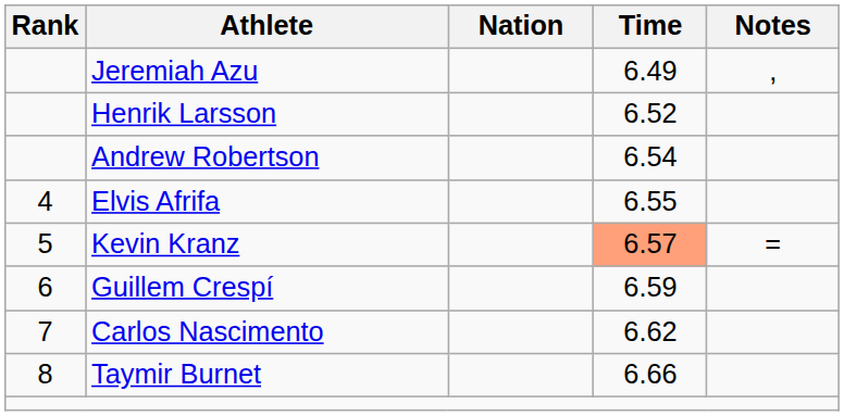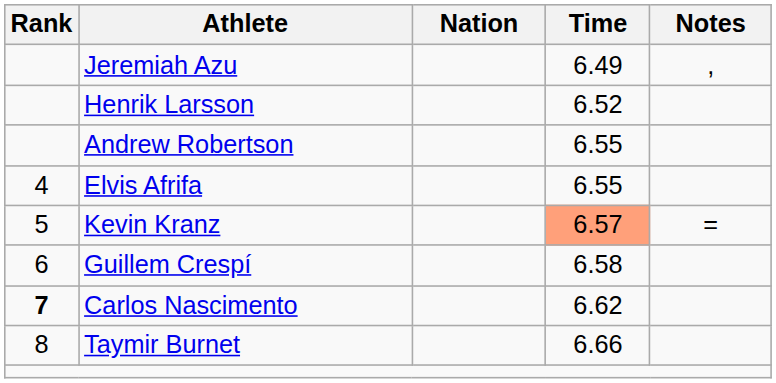 <table class="wikitable sortable" style="text-align:center;width: 55%;">
 <tr>
 <th scope="col" style="width: 10px;">Rank</th>
 <th scope="col">Athlete</th>
 <th scope="col">Nation</th>
 <th scope="col">Time</th>
 <th scope="col">Notes</th>
 </tr>
 <tr>
 <td></td>
 <td align=left><a href='#'>Jeremiah Azu</a></td>
 <td align=left></td>
 <td>6.49</td>
 <td>, </td>
 </tr>
 <tr>
 <td></td>
 <td align=left><a href='#'>Henrik Larsson</a></td>
 <td align=left></td>
 <td>6.52</td>
 <td></td>
 </tr>
 <tr>
 <td></td>
 <td align=left><a href='#'>Andrew Robertson</a></td>
 <td align=left></td>
-<td>6.54 </td>
+<td>6.55 </td>
 <td></td>
 </tr>
 <tr>
 <td>4</td>
 <td align=left><a href='#'>Elvis Afrifa</a></td>
 <td align=left></td>
 <td>6.55 </td>
 <td></td>
 </tr>
 <tr>
 <td>5</td>
 <td align=left><a href='#'>Kevin Kranz</a></td>
 <td align=left></td>
 <td style="background: lightsalmon;">6.57</td>
 <td>=</td>
 </tr>
 <tr>
 <td>6</td>
 <td align=left><a href='#'>Guillem Crespí</a></td>
 <td align=left></td>
-<td>6.59</td>
+<td>6.58</td>
 <td></td>
 </tr>
 <tr>
-<td>7</td>
+<td><strong>7</strong></td>
 <td align=left><a href='#'>Carlos Nascimento</a></td>
 <td align=left></td>
 <td>6.62</td>
 <td></td>
 </tr>
 <tr>
 <td>8</td>
 <td align=left><a href='#'>Taymir Burnet</a></td>
 <td align=left></td>
 <td>6.66</td>
 <td></td>
 </tr>
 <tr class="sortbottom">
 <td colspan="5"></td>
 </tr>
 </table>
